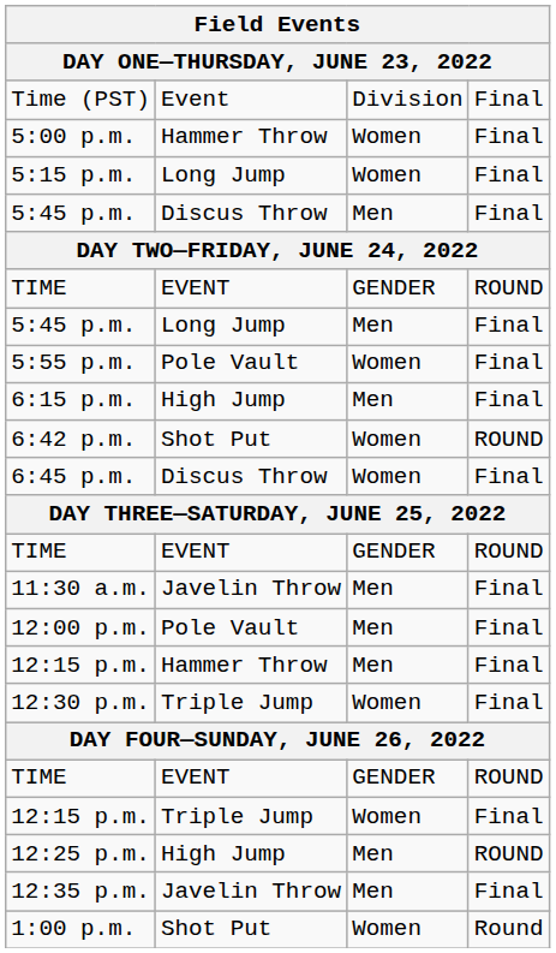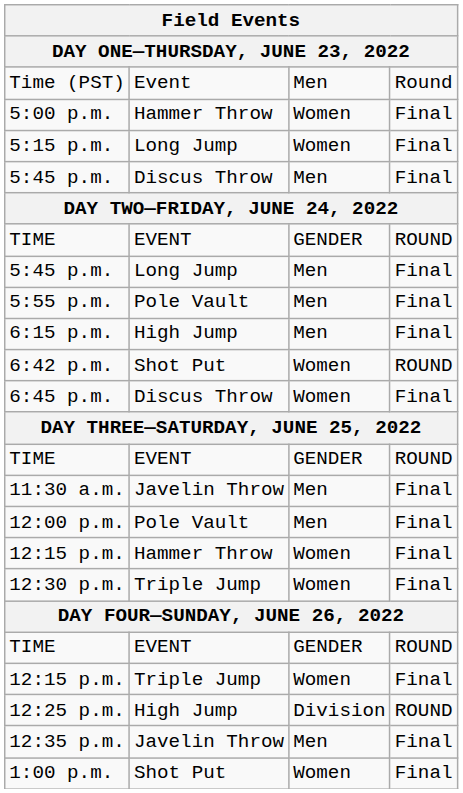 <table class="wikitable sortable">
 <tr>
 <th colspan="6">Field Events</th>
 </tr>
 <tr>
 <th colspan="6">DAY ONE—THURSDAY, JUNE 23, 2022</th>
 </tr>
 <tr>
 <td>Time (PST)</td>
 <td>Event</td>
-<td>Division</td>
-<td>Final</td>
+<td>Men</td>
+<td>Round</td>
 </tr>
 <tr>
 <td>5:00 p.m.</td>
 <td>Hammer Throw</td>
 <td>Women</td>
 <td>Final</td>
 </tr>
 <tr>
 <td>5:15 p.m.</td>
 <td>Long Jump</td>
 <td>Women</td>
 <td>Final</td>
 </tr>
 <tr>
 <td>5:45 p.m.</td>
 <td>Discus Throw</td>
 <td>Men</td>
 <td>Final</td>
 </tr>
 <tr>
 <th colspan="6">DAY TWO—FRIDAY, JUNE 24, 2022</th>
 </tr>
 <tr>
 <td>TIME</td>
 <td>EVENT</td>
 <td>GENDER</td>
 <td>ROUND</td>
 </tr>
 <tr>
 <td>5:45 p.m.</td>
 <td>Long Jump</td>
 <td>Men</td>
 <td>Final</td>
 </tr>
 <tr>
 <td>5:55 p.m.</td>
 <td>Pole Vault</td>
-<td>Women</td>
+<td>Men</td>
 <td>Final</td>
 </tr>
 <tr>
 <td>6:15 p.m.</td>
 <td>High Jump</td>
 <td>Men</td>
 <td>Final</td>
 </tr>
 <tr>
 <td>6:42 p.m.</td>
 <td>Shot Put</td>
 <td>Women</td>
 <td>ROUND</td>
 </tr>
 <tr>
 <td>6:45 p.m.</td>
 <td>Discus Throw</td>
 <td>Women</td>
 <td>Final</td>
 </tr>
 <tr>
 <th colspan="6">DAY THREE—SATURDAY, JUNE 25, 2022</th>
 </tr>
 <tr>
 <td>TIME</td>
 <td>EVENT</td>
 <td>GENDER</td>
 <td>ROUND</td>
 </tr>
 <tr>
 <td>11:30 a.m.</td>
 <td>Javelin Throw</td>
 <td>Men</td>
 <td>Final</td>
 </tr>
 <tr>
 <td>12:00 p.m.</td>
 <td>Pole Vault</td>
 <td>Men</td>
 <td>Final</td>
 </tr>
 <tr>
 <td>12:15 p.m.</td>
 <td>Hammer Throw</td>
-<td>Men</td>
+<td>Women</td>
 <td>Final</td>
 </tr>
 <tr>
 <td>12:30 p.m.</td>
 <td>Triple Jump</td>
 <td>Women</td>
 <td>Final</td>
 </tr>
 <tr>
 <th colspan="6">DAY FOUR—SUNDAY, JUNE 26, 2022</th>
 </tr>
 <tr>
 <td>TIME</td>
 <td>EVENT</td>
 <td>GENDER</td>
 <td>ROUND</td>
 </tr>
 <tr>
 <td>12:15 p.m.</td>
 <td>Triple Jump</td>
 <td>Women</td>
 <td>Final</td>
 </tr>
 <tr>
 <td>12:25 p.m.</td>
 <td>High Jump</td>
-<td>Men</td>
+<td>Division</td>
 <td>ROUND</td>
 </tr>
 <tr>
 <td>12:35 p.m.</td>
 <td>Javelin Throw</td>
 <td>Men</td>
 <td>Final</td>
 </tr>
 <tr>
 <td>1:00 p.m.</td>
 <td>Shot Put</td>
 <td>Women</td>
-<td>Round</td>
+<td>Final</td>
 </tr>
 </table>
